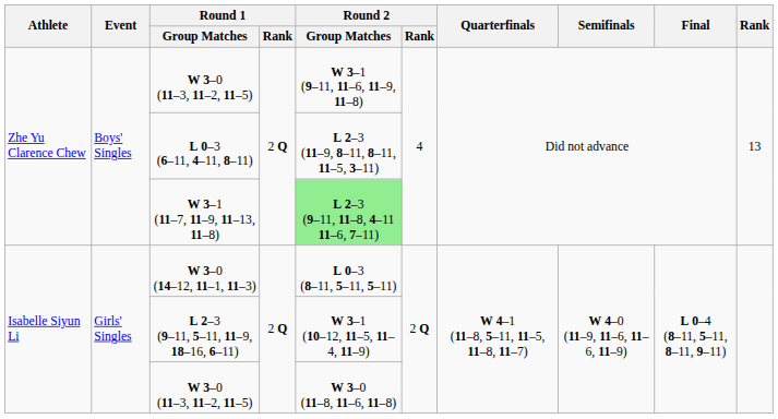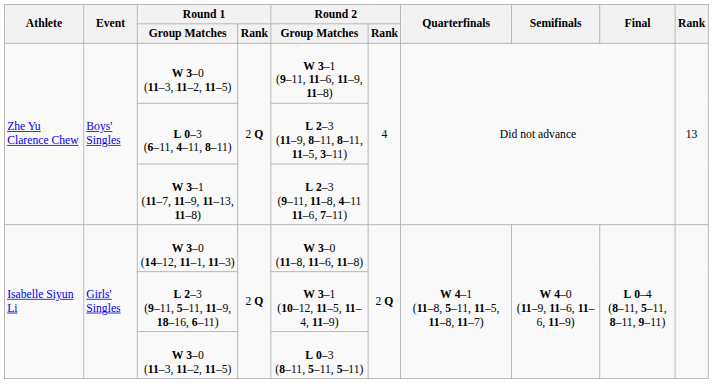 <table class="wikitable" border="1" style="font-size:90%">
 <tr>
 <th rowspan=2>Athlete</th>
 <th rowspan=2>Event</th>
 <th colspan=2>Round 1</th>
 <th colspan=2>Round 2</th>
 <th rowspan=2>Quarterfinals</th>
 <th rowspan=2>Semifinals</th>
 <th rowspan=2>Final</th>
 <th rowspan=2>Rank</th>
 </tr>
 <tr>
 <th>Group Matches</th>
 <th>Rank</th>
 <th>Group Matches</th>
 <th>Rank</th>
 </tr>
 <tr>
 <td rowspan=3><a href='#'>Zhe Yu Clarence Chew</a></td>
 <td rowspan=3><a href='#'>Boys' Singles</a></td>
 <td align=center> <br> <strong>W</strong> <strong>3</strong>–0 <br> (<strong>11</strong>–3, <strong>11</strong>–2, <strong>11</strong>–5)</td>
 <td rowspan=3 align=center>2 <strong>Q</strong></td>
 <td align=center> <br> <strong>W</strong> <strong>3</strong>–1 <br> (<strong>9</strong>–11, <strong>11</strong>–6, <strong>11</strong>–9, <strong>11</strong>–8)</td>
 <td rowspan=3 align=center>4</td>
 <td rowspan=3 colspan=3 align=center>Did not advance</td>
 <td rowspan=3 align=center>13</td>
 </tr>
 <tr>
 <td align=center> <br> <strong>L</strong> <strong>0</strong>–3 <br> (<strong>6</strong>–11, <strong>4</strong>–11, <strong>8</strong>–11)</td>
 <td align=center> <br> <strong>L</strong> <strong>2</strong>–3 <br> (<strong>11</strong>–9, <strong>8</strong>–11, <strong>8</strong>–11, <strong>11</strong>–5, <strong>3</strong>–11)</td>
 </tr>
 <tr>
 <td align=center> <br> <strong>W</strong> <strong>3</strong>–1 <br> (<strong>11</strong>–7, <strong>11</strong>–9, <strong>11</strong>–13, <strong>11</strong>–8)</td>
-<td align=center style="background: lightgreen;"> <br> <strong>L</strong> <strong>2</strong>–3 <br> (<strong>9</strong>–11, <strong>11</strong>–8, <strong>4</strong>–11 <strong>11</strong>–6, <strong>7</strong>–11)</td>
+<td align=center> <br> <strong>L</strong> <strong>2</strong>–3 <br> (<strong>9</strong>–11, <strong>11</strong>–8, <strong>4</strong>–11 <strong>11</strong>–6, <strong>7</strong>–11)</td>
 </tr>
 <tr>
 <td rowspan=3><a href='#'>Isabelle Siyun Li</a></td>
 <td rowspan=3><a href='#'>Girls' Singles</a></td>
 <td align=center> <br> <strong>W</strong> <strong>3</strong>–0 <br> (<strong>14</strong>–12, <strong>11</strong>–1, <strong>11</strong>–3)</td>
 <td rowspan=3 align=center>2 <strong>Q</strong></td>
-<td align=center> <br> <strong>L</strong> <strong>0</strong>–3 <br> (<strong>8</strong>–11, <strong>5</strong>–11, <strong>5</strong>–11)</td>
+<td align=center> <br> <strong>W</strong> <strong>3</strong>–0 <br> (<strong>11</strong>–8, <strong>11</strong>–6, <strong>11</strong>–8)</td>
 <td rowspan=3 align=center>2 <strong>Q</strong></td>
 <td rowspan=3 align=center> <br> <strong>W</strong> <strong>4</strong>–1 <br> (<strong>11</strong>–8, <strong>5</strong>–11, <strong>11</strong>–5, <strong>11</strong>–8, <strong>11</strong>–7)</td>
 <td rowspan=3 align=center> <br> <strong>W</strong> <strong>4</strong>–0 <br> (<strong>11</strong>–9, <strong>11</strong>–6, <strong>11</strong>–6, <strong>11</strong>–9)</td>
 <td rowspan=3 align=center> <br> <strong>L</strong> <strong>0</strong>–4 <br> (<strong>8</strong>–11, <strong>5</strong>–11, <strong>8</strong>–11, <strong>9</strong>–11)</td>
 <td rowspan=3 align=center></td>
 </tr>
 <tr>
 <td align=center> <br> <strong>L</strong> <strong>2</strong>–3 <br> (<strong>9</strong>–11, <strong>5</strong>–11, <strong>11</strong>–9, <strong>18</strong>–16, <strong>6</strong>–11)</td>
 <td align=center> <br> <strong>W</strong> <strong>3</strong>–1 <br> (<strong>10</strong>–12, <strong>11</strong>–5, <strong>11</strong>–4, <strong>11</strong>–9)</td>
 </tr>
 <tr>
 <td align=center> <br> <strong>W</strong> <strong>3</strong>–0 <br> (<strong>11</strong>–3, <strong>11</strong>–2, <strong>11</strong>–5)</td>
-<td align=center> <br> <strong>W</strong> <strong>3</strong>–0 <br> (<strong>11</strong>–8, <strong>11</strong>–6, <strong>11</strong>–8)</td>
+<td align=center> <br> <strong>L</strong> <strong>0</strong>–3 <br> (<strong>8</strong>–11, <strong>5</strong>–11, <strong>5</strong>–11)</td>
 </tr>
 </table>
